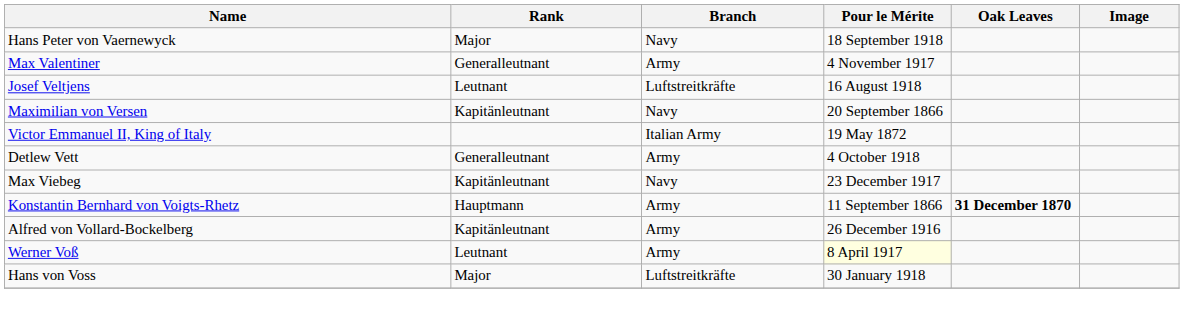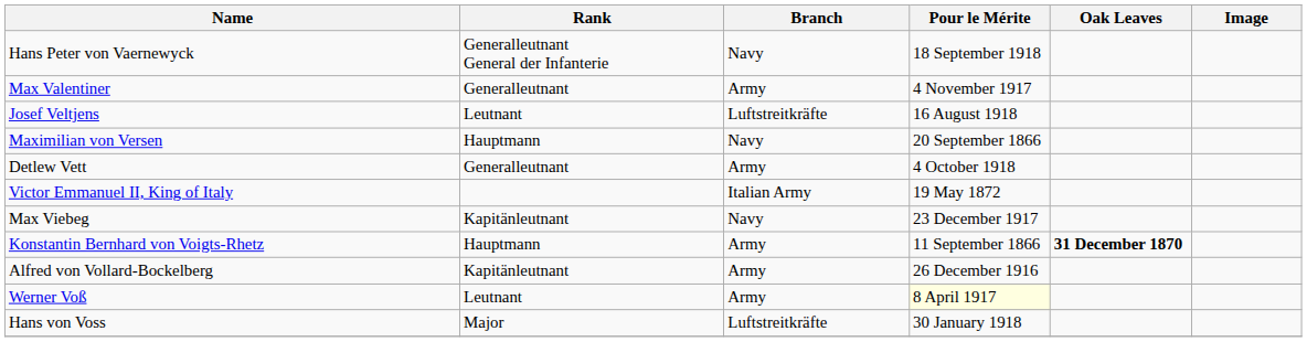 <table class="wikitable" style="width:100%;">
 <tr>
 <th>Name</th>
 <th>Rank</th>
 <th>Branch</th>
 <th width="130">Pour le Mérite</th>
 <th width="130">Oak Leaves</th>
 <th width="100">Image</th>
 </tr>
 <tr>
 <td>Hans Peter von Vaernewyck</td>
-<td>Major</td>
+<td>Generalleutnant<br>General der Infanterie</td>
 <td>Navy</td>
 <td>18 September 1918</td>
 <td></td>
 <td></td>
 </tr>
 <tr>
 <td><a href='#'>Max Valentiner</a></td>
 <td>Generalleutnant</td>
 <td>Army</td>
 <td>4 November 1917</td>
 <td></td>
 <td></td>
 </tr>
 <tr>
 <td><a href='#'>Josef Veltjens</a></td>
 <td>Leutnant</td>
 <td>Luftstreitkräfte</td>
 <td>16 August 1918</td>
 <td></td>
 <td></td>
 </tr>
 <tr>
 <td><a href='#'>Maximilian von Versen</a></td>
-<td>Kapitänleutnant</td>
+<td>Hauptmann</td>
 <td>Navy</td>
 <td>20 September 1866</td>
+<td></td>
+<td></td>
+</tr>
+<tr>
+<td>Detlew Vett</td>
+<td>Generalleutnant</td>
+<td>Army</td>
+<td>4 October 1918</td>
 <td></td>
 <td></td>
 </tr>
 <tr>
 <td><a href='#'>Victor Emmanuel II, King of Italy</a></td>
 <td></td>
 <td>Italian Army</td>
 <td>19 May 1872</td>
-<td></td>
-<td></td>
-</tr>
-<tr>
-<td>Detlew Vett</td>
-<td>Generalleutnant</td>
-<td>Army</td>
-<td>4 October 1918</td>
 <td></td>
 <td></td>
 </tr>
 <tr>
 <td>Max Viebeg</td>
 <td>Kapitänleutnant</td>
 <td>Navy</td>
 <td>23 December 1917</td>
 <td></td>
 <td></td>
 </tr>
 <tr>
 <td><a href='#'>Konstantin Bernhard von Voigts-Rhetz</a></td>
 <td>Hauptmann</td>
 <td>Army</td>
 <td>11 September 1866</td>
 <td><strong>31 December 1870</strong></td>
 <td></td>
 </tr>
 <tr>
 <td>Alfred von Vollard-Bockelberg</td>
 <td>Kapitänleutnant</td>
 <td>Army</td>
 <td>26 December 1916</td>
 <td></td>
 <td></td>
 </tr>
 <tr>
 <td><a href='#'>Werner Voß</a></td>
 <td>Leutnant</td>
 <td>Army</td>
 <td style="background: lightyellow;">8 April 1917</td>
 <td></td>
 <td></td>
 </tr>
 <tr>
 <td>Hans von Voss</td>
 <td>Major</td>
 <td>Luftstreitkräfte</td>
 <td>30 January 1918</td>
 <td></td>
 <td></td>
 </tr>
 <tr>
 </tr>
 </table>
